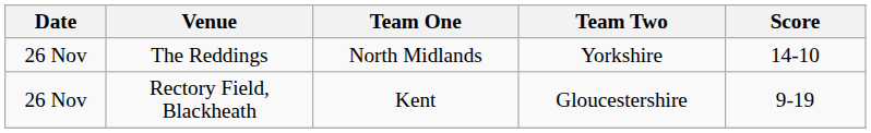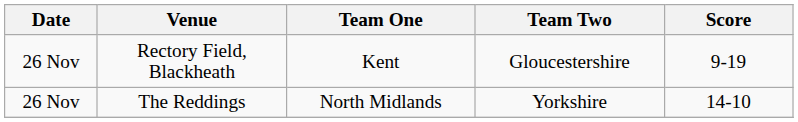 <table class="wikitable" style="text-align: center">
 <tr>
 <th width=70>Date</th>
 <th width=150>Venue</th>
 <th width=150>Team One</th>
 <th width=150>Team Two</th>
 <th width=100>Score</th>
 </tr>
 <tr>
 <td>26 Nov</td>
+<td>Rectory Field, Blackheath</td>
+<td>Kent</td>
+<td>Gloucestershire</td>
+<td>9-19</td>
+</tr>
+<tr>
+<td>26 Nov</td>
 <td>The Reddings</td>
 <td>North Midlands</td>
 <td>Yorkshire</td>
 <td>14-10</td>
 </tr>
 <tr>
-<td>26 Nov</td>
-<td>Rectory Field, Blackheath</td>
-<td>Kent</td>
-<td>Gloucestershire</td>
-<td>9-19</td>
-</tr>
-<tr>
 </tr>
 </table>
